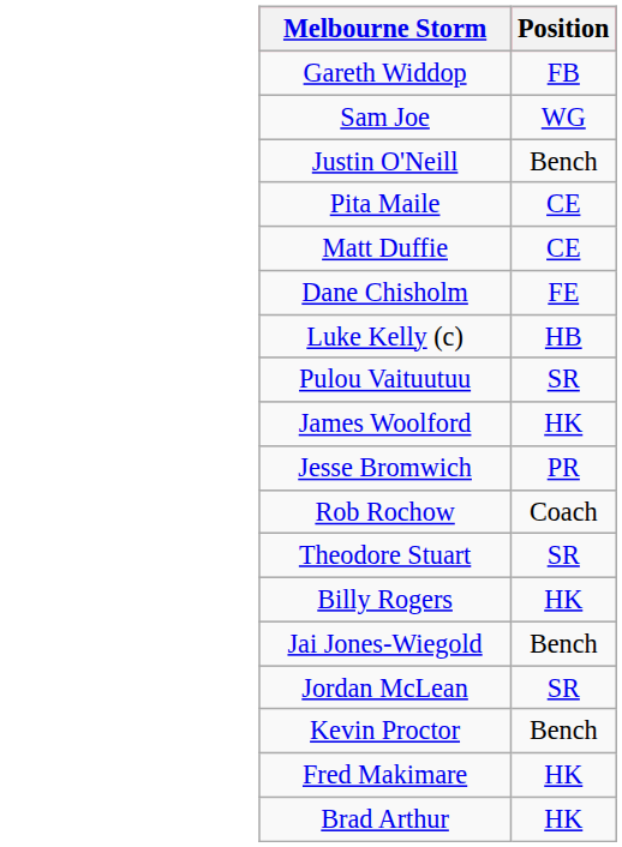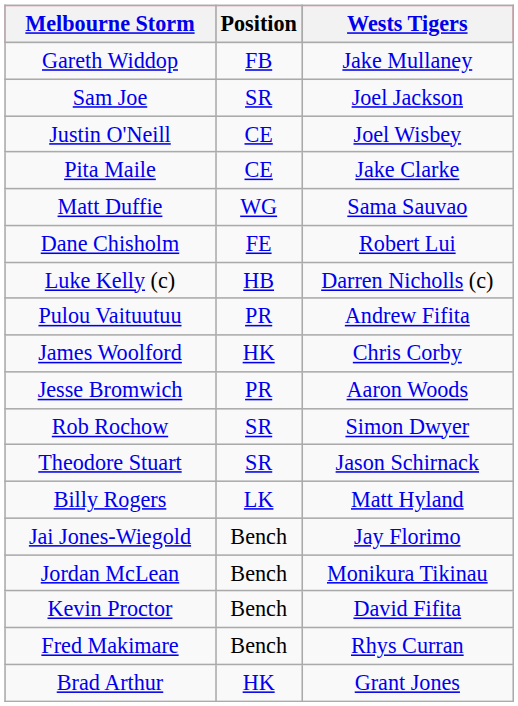 <table class="wikitable" style="float:right; font-size:90%; text-align:center; margin-left:1em;">
 <tr style="background:#f03;">
 <th style="width:130px;"><a href='#'>Melbourne Storm</a></th>
 <th style="width:40px;">Position</th>
+<th style="width:130px;"><a href='#'>Wests Tigers</a></th>
 </tr>
 <tr>
 <td><a href='#'>Gareth Widdop</a></td>
 <td><a href='#'>FB</a></td>
+<td><a href='#'>Jake Mullaney</a></td>
 </tr>
 <tr>
 <td><a href='#'>Sam Joe</a></td>
-<td><a href='#'>WG</a></td>
+<td><a href='#'>SR</a></td>
+<td><a href='#'>Joel Jackson</a></td>
 </tr>
 <tr>
 <td><a href='#'>Justin O'Neill</a></td>
-<td>Bench</td>
+<td><a href='#'>CE</a></td>
+<td><a href='#'>Joel Wisbey</a></td>
 </tr>
 <tr>
 <td><a href='#'>Pita Maile</a></td>
 <td><a href='#'>CE</a></td>
+<td><a href='#'>Jake Clarke</a></td>
 </tr>
 <tr>
 <td><a href='#'>Matt Duffie</a></td>
-<td><a href='#'>CE</a></td>
+<td><a href='#'>WG</a></td>
+<td><a href='#'>Sama Sauvao</a></td>
 </tr>
 <tr>
 <td><a href='#'>Dane Chisholm</a></td>
 <td><a href='#'>FE</a></td>
+<td><a href='#'>Robert Lui</a></td>
 </tr>
 <tr>
 <td><a href='#'>Luke Kelly</a> (c)</td>
 <td><a href='#'>HB</a></td>
+<td><a href='#'>Darren Nicholls</a> (c)</td>
 </tr>
 <tr>
 <td><a href='#'>Pulou Vaituutuu</a></td>
-<td><a href='#'>SR</a></td>
+<td><a href='#'>PR</a></td>
+<td><a href='#'>Andrew Fifita</a></td>
 </tr>
 <tr>
 <td><a href='#'>James Woolford</a></td>
 <td><a href='#'>HK</a></td>
+<td><a href='#'>Chris Corby</a></td>
 </tr>
 <tr>
 <td><a href='#'>Jesse Bromwich</a></td>
 <td><a href='#'>PR</a></td>
+<td><a href='#'>Aaron Woods</a></td>
 </tr>
 <tr>
 <td><a href='#'>Rob Rochow</a></td>
-<td>Coach</td>
+<td><a href='#'>SR</a></td>
+<td><a href='#'>Simon Dwyer</a></td>
 </tr>
 <tr>
 <td><a href='#'>Theodore Stuart</a></td>
 <td><a href='#'>SR</a></td>
+<td><a href='#'>Jason Schirnack</a></td>
 </tr>
 <tr>
 <td><a href='#'>Billy Rogers</a></td>
-<td><a href='#'>HK</a></td>
+<td><a href='#'>LK</a></td>
+<td><a href='#'>Matt Hyland</a></td>
 </tr>
 <tr>
 <td><a href='#'>Jai Jones-Wiegold</a></td>
 <td>Bench</td>
+<td><a href='#'>Jay Florimo</a></td>
 </tr>
 <tr>
 <td><a href='#'>Jordan McLean</a></td>
-<td><a href='#'>SR</a></td>
+<td>Bench</td>
+<td><a href='#'>Monikura Tikinau</a></td>
 </tr>
 <tr>
 <td><a href='#'>Kevin Proctor</a></td>
 <td>Bench</td>
+<td><a href='#'>David Fifita</a></td>
 </tr>
 <tr>
 <td><a href='#'>Fred Makimare</a></td>
-<td><a href='#'>HK</a></td>
+<td>Bench</td>
+<td><a href='#'>Rhys Curran</a></td>
 </tr>
 <tr>
 <td><a href='#'>Brad Arthur</a></td>
 <td><a href='#'>HK</a></td>
+<td><a href='#'>Grant Jones</a></td>
 </tr>
 </table>
